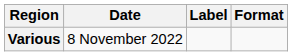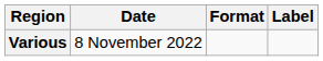 <table class="wikitable plainrowheaders">
 <tr>
 <th scope="col">Region</th>
 <th scope="col">Date</th>
+<th scope="col">Format</th>
 <th scope="col">Label</th>
-<th scope="col">Format</th>
 </tr>
 <tr>
 <th scope="row">Various</th>
 <td>8 November 2022</td>
 <td></td>
 <td></td>
 </tr>
 </table>
